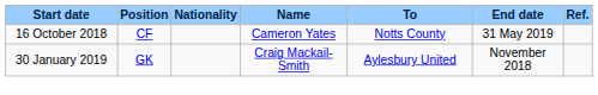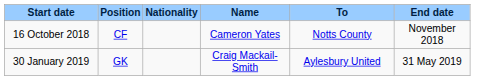 <table class="wikitable"  style="text-align:center; font-size:90%; ">
 <tr>
 <th style="background:#99CCFF; color:#001F44; width:125px;">Start date</th>
 <th style="background:#99CCFF; color:#001F44; width:50px;">Position</th>
 <th style="background:#99CCFF; color:#001F44; width:50px;">Nationality</th>
 <th style="background:#99CCFF; color:#001F44; width:120px;">Name</th>
 <th style="background:#99CCFF; color:#001F44; width:140px;">To</th>
 <th style="background:#99CCFF; color:#001F44; width:100px;">End date</th>
-<th style="background:#99CCFF; color:#001F44; width:25px;">Ref.</th>
 </tr>
 <tr>
 <td>16 October 2018</td>
 <td><a href='#'>CF</a></td>
 <td></td>
 <td><a href='#'>Cameron Yates</a></td>
 <td><a href='#'>Notts County</a></td>
-<td>31 May 2019</td>
-<td></td>
+<td>November 2018</td>
 </tr>
 <tr>
 <td>30 January 2019</td>
 <td><a href='#'>GK</a></td>
 <td></td>
 <td><a href='#'>Craig Mackail-Smith</a></td>
 <td><a href='#'>Aylesbury United</a></td>
-<td>November 2018</td>
-<td></td>
+<td>31 May 2019</td>
 </tr>
 </table>
